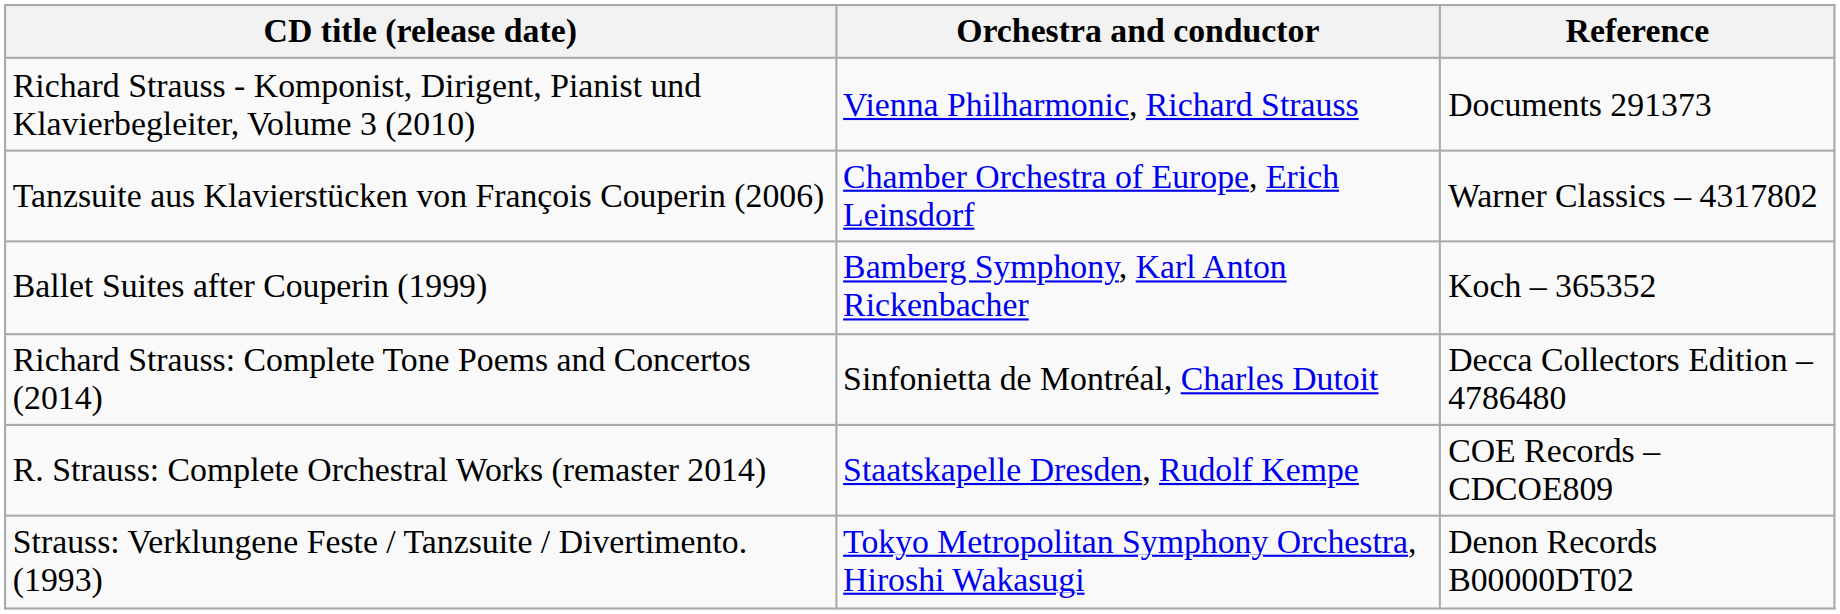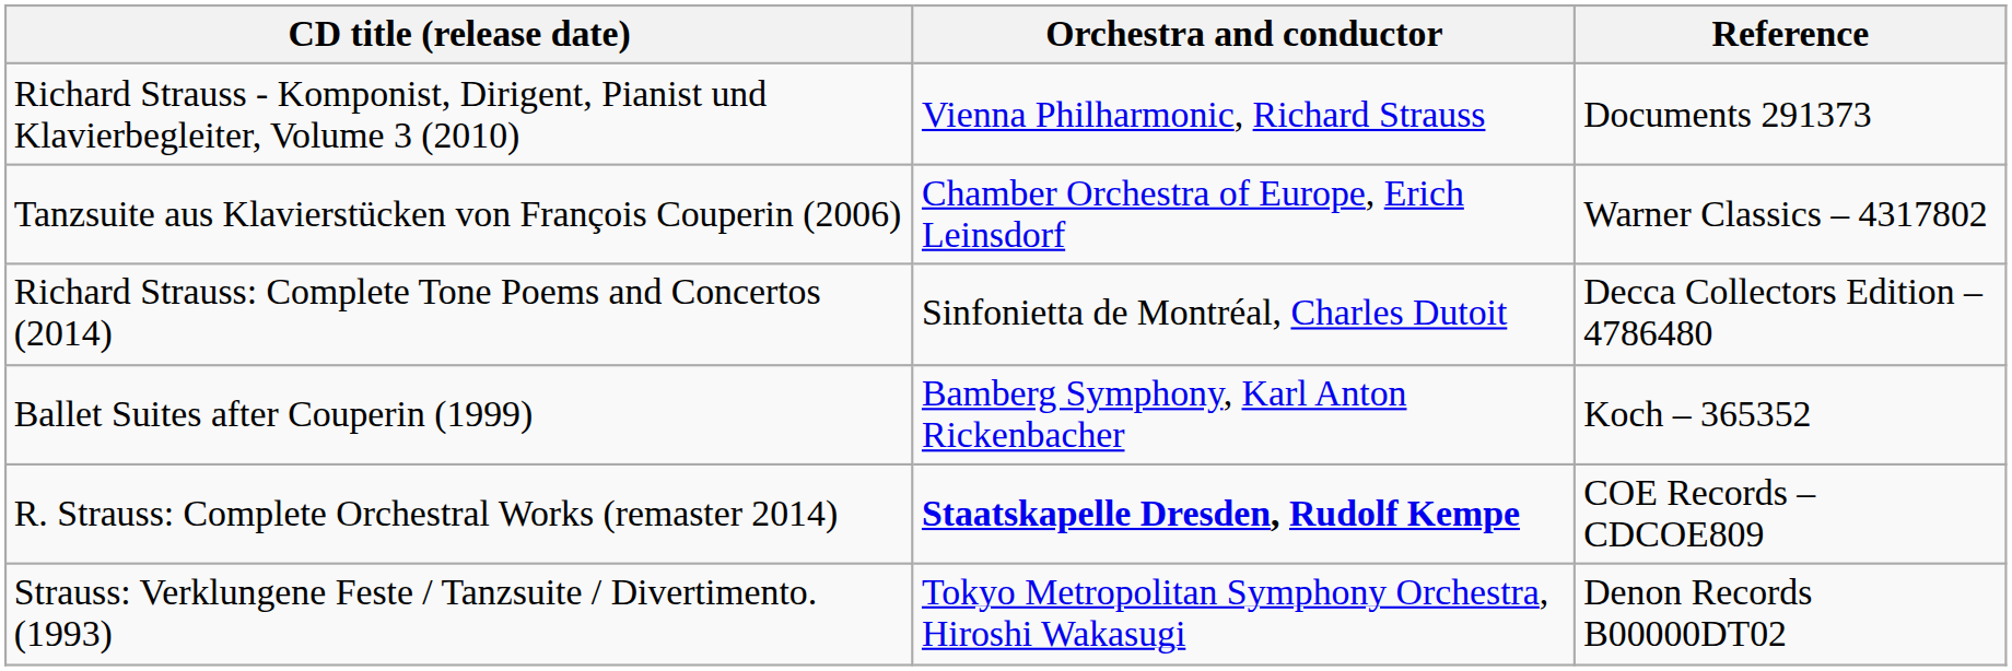 <table class="wikitable">
 <tr>
 <th bgcolor=ececec>CD title (release date)</th>
 <th bgcolor=ececec>Orchestra and conductor</th>
 <th bgcolor=ececec>Reference</th>
 </tr>
 <tr>
 <td>Richard Strauss - Komponist, Dirigent, Pianist und Klavierbegleiter, Volume 3 (2010)</td>
 <td><a href='#'>Vienna Philharmonic</a>, <a href='#'>Richard Strauss</a></td>
 <td>Documents 291373</td>
 </tr>
 <tr>
 <td>Tanzsuite aus Klavierstücken von François Couperin (2006)</td>
 <td><a href='#'>Chamber Orchestra of Europe</a>, <a href='#'>Erich Leinsdorf</a></td>
 <td>Warner Classics – 4317802</td>
 </tr>
 <tr>
+<td>Richard Strauss: Complete Tone Poems and Concertos (2014)</td>
+<td>Sinfonietta de Montréal, <a href='#'>Charles Dutoit</a></td>
+<td>Decca Collectors Edition – 4786480</td>
+</tr>
+<tr>
 <td>Ballet Suites after Couperin (1999)</td>
 <td><a href='#'>Bamberg Symphony</a>, <a href='#'>Karl Anton Rickenbacher</a></td>
 <td>Koch – 365352</td>
 </tr>
 <tr>
-<td>Richard Strauss: Complete Tone Poems and Concertos (2014)</td>
-<td>Sinfonietta de Montréal, <a href='#'>Charles Dutoit</a></td>
-<td>Decca Collectors Edition – 4786480</td>
-</tr>
-<tr>
 <td>R. Strauss: Complete Orchestral Works (remaster 2014)</td>
-<td><a href='#'>Staatskapelle Dresden</a>, <a href='#'>Rudolf Kempe</a></td>
+<td><strong><a href='#'>Staatskapelle Dresden</a>, <a href='#'>Rudolf Kempe</a></strong></td>
 <td>COE Records – CDCOE809</td>
 </tr>
 <tr>
 <td>Strauss: Verklungene Feste / Tanzsuite / Divertimento. (1993)</td>
 <td><a href='#'>Tokyo Metropolitan Symphony Orchestra</a>, <a href='#'>Hiroshi Wakasugi</a></td>
 <td>Denon Records B00000DT02</td>
 </tr>
 </table>
